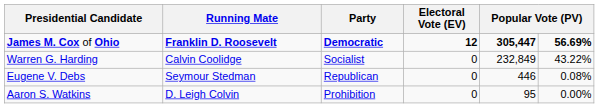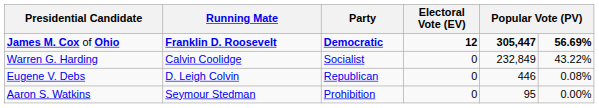 <table class="wikitable nowrap">
 <tr>
 <th width="25%">Presidential Candidate</th>
 <th width="25%"><a href='#'>Running Mate</a></th>
 <th width="13%">Party</th>
 <th width="12%">Electoral Vote (EV)</th>
 <th colspan="2" width="18%">Popular Vote (PV)</th>
 </tr>
 <tr>
 <td><strong><a href='#'>James M. Cox</a></strong> of <strong><a href='#'>Ohio</a></strong></td>
 <td><strong><a href='#'>Franklin D. Roosevelt</a></strong></td>
 <td><strong><a href='#'>Democratic</a></strong></td>
 <td align="right"><strong>12</strong></td>
 <td align="right"><strong>305,447</strong></td>
 <td align="right"><strong>56.69%</strong></td>
 </tr>
 <tr>
 <td><a href='#'>Warren G. Harding</a></td>
 <td><a href='#'>Calvin Coolidge</a></td>
 <td><a href='#'>Socialist</a></td>
 <td align="right">0</td>
 <td align="right">232,849</td>
 <td align="right">43.22%</td>
 </tr>
 <tr>
 <td><a href='#'>Eugene V. Debs</a></td>
-<td><a href='#'>Seymour Stedman</a></td>
+<td><a href='#'>D. Leigh Colvin</a></td>
 <td><a href='#'>Republican</a></td>
 <td align="right">0</td>
 <td align="right">446</td>
 <td align="right">0.08%</td>
 </tr>
 <tr>
 <td><a href='#'>Aaron S. Watkins</a></td>
-<td><a href='#'>D. Leigh Colvin</a></td>
+<td><a href='#'>Seymour Stedman</a></td>
 <td><a href='#'>Prohibition</a></td>
 <td align="right">0</td>
 <td align="right">95</td>
 <td align="right">0.00%</td>
 </tr>
 </table>
